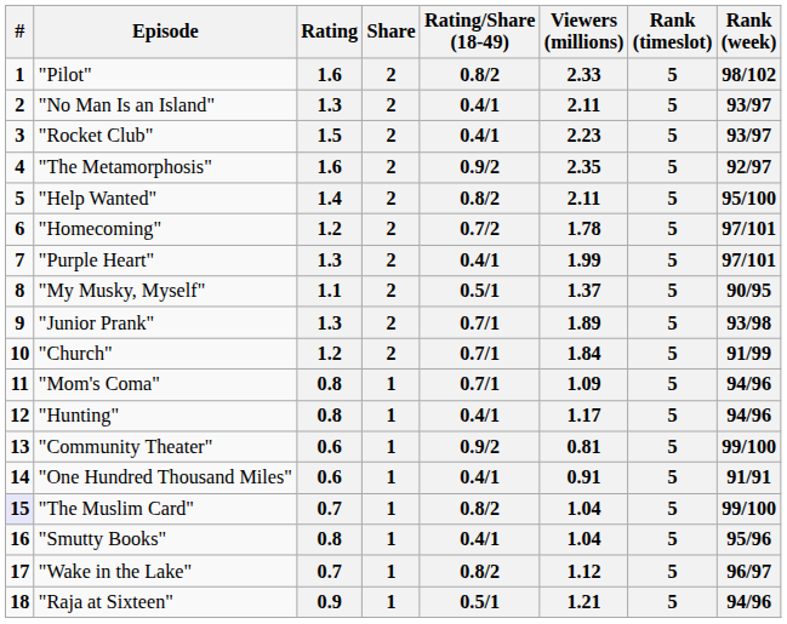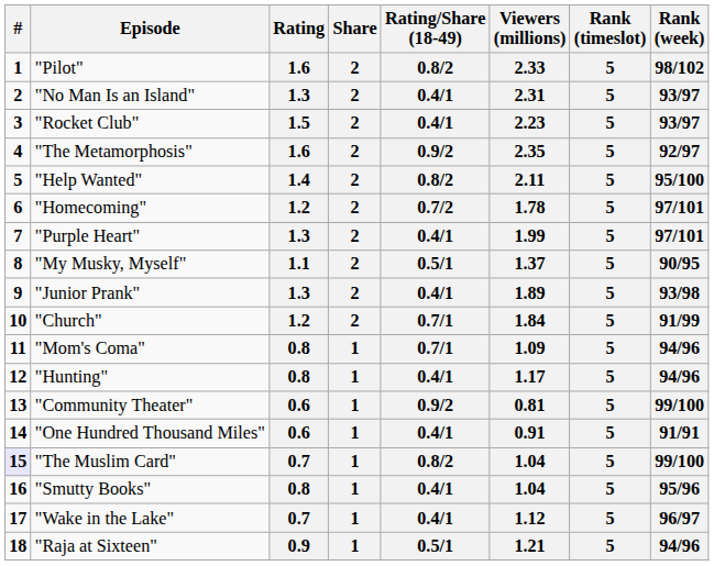 <table class="wikitable sortable">
 <tr>
 <th>#</th>
 <th>Episode</th>
 <th>Rating</th>
 <th>Share</th>
 <th>Rating/Share<br>(18-49)</th>
 <th>Viewers<br>(millions)</th>
 <th>Rank<br>(timeslot)</th>
 <th>Rank<br>(week)</th>
 </tr>
 <tr>
 <td style="text-align:center"><strong>1</strong></td>
 <td>"Pilot"</td>
 <th style="text-align:center">1.6</th>
 <th style="text-align:center">2</th>
 <th style="text-align:center">0.8/2</th>
 <th style="text-align:center">2.33</th>
 <th style="text-align:center">5</th>
 <th style="text-align:center">98/102</th>
 </tr>
 <tr>
 <td style="text-align:center"><strong>2</strong></td>
 <td>"No Man Is an Island"</td>
 <th style="text-align:center">1.3</th>
 <th style="text-align:center">2</th>
 <th style="text-align:center">0.4/1</th>
-<th style="text-align:center">2.11</th>
+<th style="text-align:center">2.31</th>
 <th style="text-align:center">5</th>
 <th style="text-align:center">93/97</th>
 </tr>
 <tr>
 <td style="text-align:center"><strong>3</strong></td>
 <td>"Rocket Club"</td>
 <th style="text-align:center">1.5</th>
 <th style="text-align:center">2</th>
 <th style="text-align:center">0.4/1</th>
 <th style="text-align:center">2.23</th>
 <th style="text-align:center">5</th>
 <th style="text-align:center">93/97</th>
 </tr>
 <tr>
 <td style="text-align:center"><strong>4</strong></td>
 <td>"The Metamorphosis"</td>
 <th style="text-align:center">1.6</th>
 <th style="text-align:center">2</th>
 <th style="text-align:center">0.9/2</th>
 <th style="text-align:center">2.35</th>
 <th style="text-align:center">5</th>
 <th style="text-align:center">92/97</th>
 </tr>
 <tr>
 <td style="text-align:center"><strong>5</strong></td>
 <td>"Help Wanted"</td>
 <th style="text-align:center">1.4</th>
 <th style="text-align:center">2</th>
 <th style="text-align:center">0.8/2</th>
 <th style="text-align:center">2.11</th>
 <th style="text-align:center">5</th>
 <th style="text-align:center">95/100</th>
 </tr>
 <tr>
 <td style="text-align:center"><strong>6</strong></td>
 <td>"Homecoming"</td>
 <th style="text-align:center">1.2</th>
 <th style="text-align:center">2</th>
 <th style="text-align:center">0.7/2</th>
 <th style="text-align:center">1.78</th>
 <th style="text-align:center">5</th>
 <th style="text-align:center">97/101</th>
 </tr>
 <tr>
 <td style="text-align:center"><strong>7</strong></td>
 <td>"Purple Heart"</td>
 <th style="text-align:center">1.3</th>
 <th style="text-align:center">2</th>
 <th style="text-align:center">0.4/1</th>
 <th style="text-align:center">1.99</th>
 <th style="text-align:center">5</th>
 <th style="text-align:center">97/101</th>
 </tr>
 <tr>
 <td style="text-align:center"><strong>8</strong></td>
 <td>"My Musky, Myself"</td>
 <th style="text-align:center">1.1</th>
 <th style="text-align:center">2</th>
 <th style="text-align:center">0.5/1</th>
 <th style="text-align:center">1.37</th>
 <th style="text-align:center">5</th>
 <th style="text-align:center">90/95</th>
 </tr>
 <tr>
 <td style="text-align:center"><strong>9</strong></td>
 <td>"Junior Prank"</td>
 <th style="text-align:center">1.3</th>
 <th style="text-align:center">2</th>
-<th style="text-align:center">0.7/1</th>
+<th style="text-align:center">0.4/1</th>
 <th style="text-align:center">1.89</th>
 <th style="text-align:center">5</th>
 <th style="text-align:center">93/98</th>
 </tr>
 <tr>
 <td style="text-align:center"><strong>10</strong></td>
 <td>"Church"</td>
 <th style="text-align:center">1.2</th>
 <th style="text-align:center">2</th>
 <th style="text-align:center">0.7/1</th>
 <th style="text-align:center">1.84</th>
 <th style="text-align:center">5</th>
 <th style="text-align:center">91/99</th>
 </tr>
 <tr>
 <td style="text-align:center"><strong>11</strong></td>
 <td>"Mom's Coma"</td>
 <th style="text-align:center">0.8</th>
 <th style="text-align:center">1</th>
 <th style="text-align:center">0.7/1</th>
 <th style="text-align:center">1.09</th>
 <th style="text-align:center">5</th>
 <th style="text-align:center">94/96</th>
 </tr>
 <tr>
 <td style="text-align:center"><strong>12</strong></td>
 <td>"Hunting"</td>
 <th style="text-align:center">0.8</th>
 <th style="text-align:center">1</th>
 <th style="text-align:center">0.4/1</th>
 <th style="text-align:center">1.17</th>
 <th style="text-align:center">5</th>
 <th style="text-align:center">94/96</th>
 </tr>
 <tr>
 <td style="text-align:center"><strong>13</strong></td>
 <td>"Community Theater"</td>
 <th style="text-align:center">0.6</th>
 <th style="text-align:center">1</th>
 <th style="text-align:center">0.9/2</th>
 <th style="text-align:center">0.81</th>
 <th style="text-align:center">5</th>
 <th style="text-align:center">99/100</th>
 </tr>
 <tr>
 <td style="text-align:center"><strong>14</strong></td>
 <td>"One Hundred Thousand Miles"</td>
 <th style="text-align:center">0.6</th>
 <th style="text-align:center">1</th>
 <th style="text-align:center">0.4/1</th>
 <th style="text-align:center">0.91</th>
 <th style="text-align:center">5</th>
 <th style="text-align:center">91/91</th>
 </tr>
 <tr>
 <td style="background: lavender; text-align:center"><strong>15</strong></td>
 <td>"The Muslim Card"</td>
 <th style="text-align:center">0.7</th>
 <th style="text-align:center">1</th>
 <th style="text-align:center">0.8/2</th>
 <th style="text-align:center">1.04</th>
 <th style="text-align:center">5</th>
 <th style="text-align:center">99/100</th>
 </tr>
 <tr>
 <td style="text-align:center"><strong>16</strong></td>
 <td>"Smutty Books"</td>
 <th style="text-align:center">0.8</th>
 <th style="text-align:center">1</th>
 <th style="text-align:center">0.4/1</th>
 <th style="text-align:center">1.04</th>
 <th style="text-align:center">5</th>
 <th style="text-align:center">95/96</th>
 </tr>
 <tr>
 <td style="text-align:center"><strong>17</strong></td>
 <td>"Wake in the Lake"</td>
 <th style="text-align:center">0.7</th>
 <th style="text-align:center">1</th>
-<th style="text-align:center">0.8/2</th>
+<th style="text-align:center">0.4/1</th>
 <th style="text-align:center">1.12</th>
 <th style="text-align:center">5</th>
 <th style="text-align:center">96/97</th>
 </tr>
 <tr>
 <td style="text-align:center"><strong>18</strong></td>
 <td>"Raja at Sixteen"</td>
 <th style="text-align:center">0.9</th>
 <th style="text-align:center">1</th>
 <th style="text-align:center">0.5/1</th>
 <th style="text-align:center">1.21</th>
 <th style="text-align:center">5</th>
 <th style="text-align:center">94/96</th>
 </tr>
 <tr>
 </tr>
 </table>
